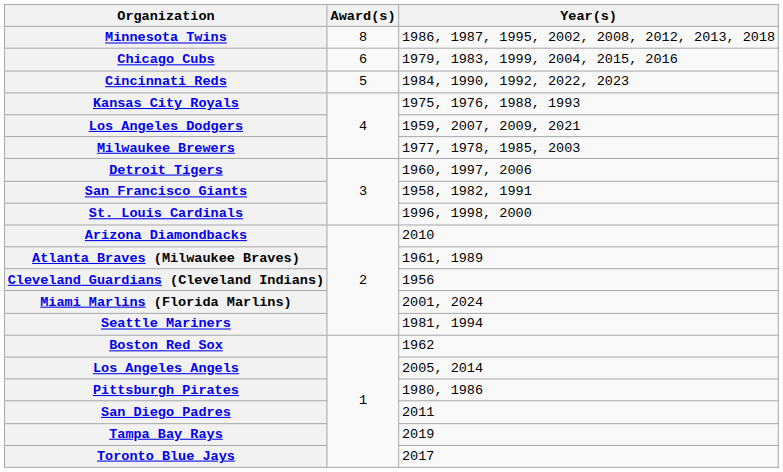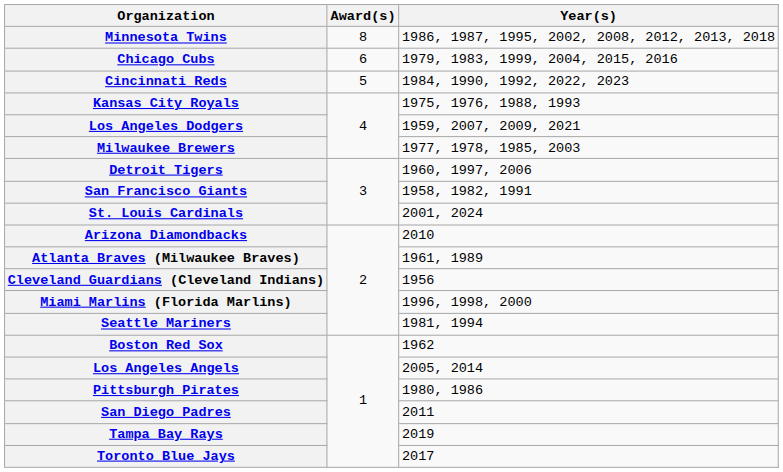 <table class="wikitable sortable plainrowheaders" style="text-align:left">
 <tr>
 <th scope="col">Organization</th>
 <th scope="col">Award(s)</th>
 <th scope="col">Year(s)</th>
 </tr>
 <tr>
 <th scope="row"><strong><a href='#'>Minnesota Twins</a></strong></th>
 <td style="text-align:center">8</td>
 <td>1986, 1987, 1995, 2002, 2008, 2012, 2013, 2018</td>
 </tr>
 <tr>
 <th scope="row"><strong><a href='#'>Chicago Cubs</a></strong></th>
 <td style="text-align:center">6</td>
 <td>1979, 1983, 1999, 2004, 2015, 2016</td>
 </tr>
 <tr>
 <th scope="row"><strong><a href='#'>Cincinnati Reds</a></strong></th>
 <td style="text-align:center">5</td>
 <td>1984, 1990, 1992, 2022, 2023</td>
 </tr>
 <tr>
 <th scope="row"><strong><a href='#'>Kansas City Royals</a></strong></th>
 <td style="text-align:center" rowspan="3">4</td>
 <td>1975, 1976, 1988, 1993</td>
 </tr>
 <tr>
 <th scope="row"><strong><a href='#'>Los Angeles Dodgers</a></strong></th>
 <td>1959, 2007, 2009, 2021</td>
 </tr>
 <tr>
 <th scope="row"><strong><a href='#'>Milwaukee Brewers</a></strong></th>
 <td>1977, 1978, 1985, 2003</td>
 </tr>
 <tr>
 <th scope="row"><strong><a href='#'>Detroit Tigers</a></strong></th>
 <td style="text-align:center" rowspan="3">3</td>
 <td>1960, 1997, 2006</td>
 </tr>
 <tr>
 <th scope="row"><a href='#'>San Francisco Giants</a></th>
 <td>1958, 1982, 1991</td>
 </tr>
 <tr>
 <th scope="row"><strong><a href='#'>St. Louis Cardinals</a></strong></th>
-<td>1996, 1998, 2000</td>
+<td>2001, 2024</td>
 </tr>
 <tr>
 <th scope="row"><a href='#'>Arizona Diamondbacks</a></th>
 <td style="text-align:center" rowspan="5">2</td>
 <td>2010</td>
 </tr>
 <tr>
 <th scope="row"><a href='#'>Atlanta Braves</a> (Milwaukee Braves)</th>
 <td>1961, 1989</td>
 </tr>
 <tr>
 <th scope="row"><strong><a href='#'>Cleveland Guardians</a></strong> (Cleveland Indians)</th>
 <td>1956</td>
 </tr>
 <tr>
 <th scope="row"><strong><a href='#'>Miami Marlins</a></strong> (Florida Marlins)</th>
-<td>2001, 2024</td>
+<td>1996, 1998, 2000</td>
 </tr>
 <tr>
 <th scope="row"><a href='#'>Seattle Mariners</a></th>
 <td>1981, 1994</td>
 </tr>
 <tr>
 <th scope="row"><a href='#'>Boston Red Sox</a></th>
 <td style="text-align:center" rowspan="7">1</td>
 <td>1962</td>
 </tr>
 <tr>
 <th scope="row"><a href='#'>Los Angeles Angels</a></th>
 <td>2005, 2014</td>
 </tr>
 <tr>
 <th scope="row"><a href='#'>Pittsburgh Pirates</a></th>
 <td>1980, 1986</td>
 </tr>
 <tr>
 <th scope="row"><strong><a href='#'>San Diego Padres</a></strong></th>
 <td>2011</td>
 </tr>
 <tr>
 <th scope="row"><a href='#'>Tampa Bay Rays</a></th>
 <td>2019</td>
 </tr>
 <tr>
 <th scope="row"><a href='#'>Toronto Blue Jays</a></th>
 <td>2017</td>
 </tr>
 </table>
